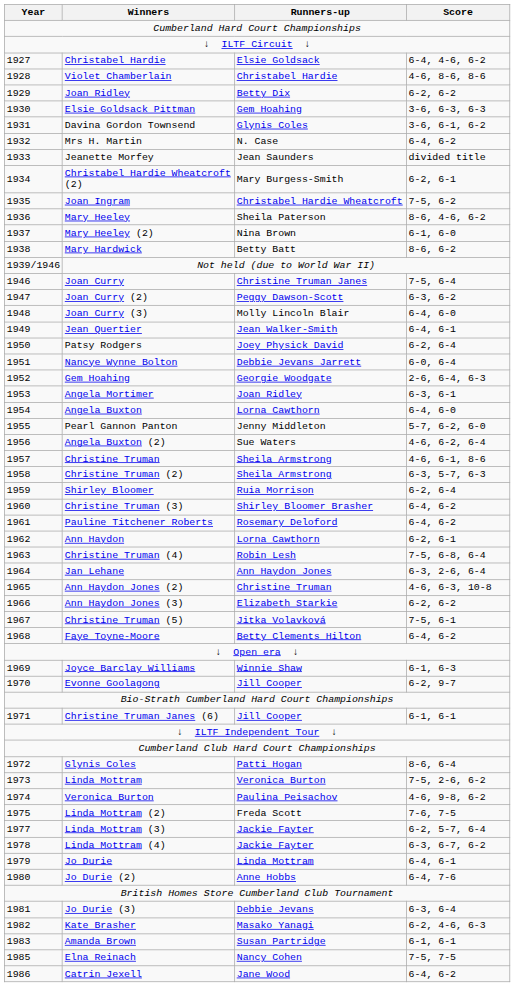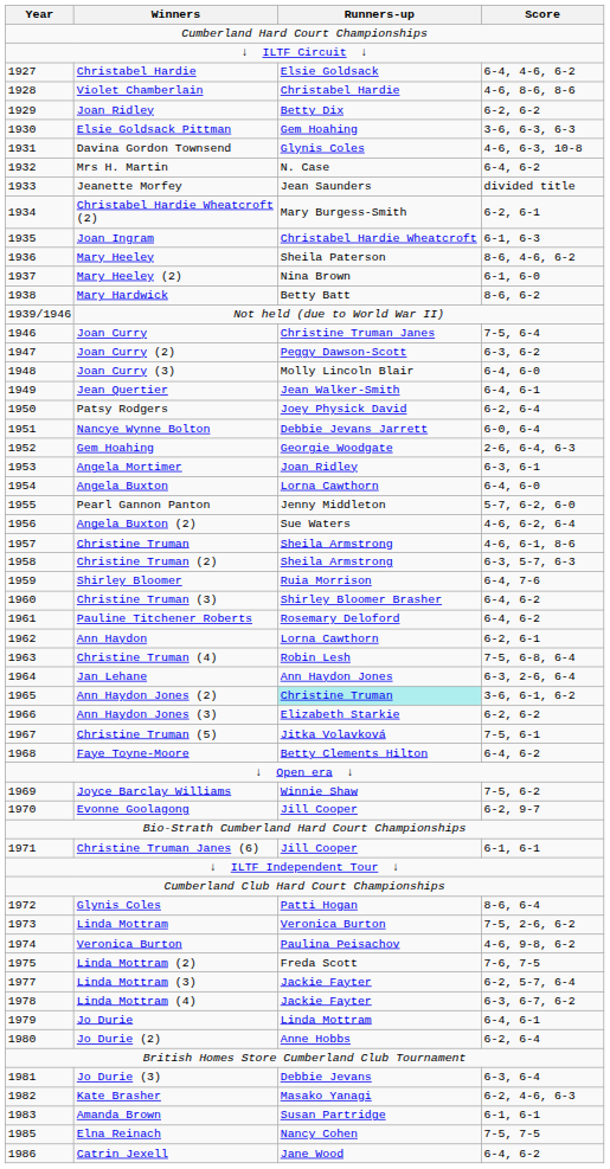 <table class="wikitable sortable">
 <tr>
 <th style="width:60px;">Year</th>
 <th style="width:220px;">Winners</th>
 <th style="width:220px;">Runners-up</th>
 <th style="width:130px;">Score</th>
 </tr>
 <tr>
 <td colspan=4 align=center><em>Cumberland Hard Court Championships</em></td>
 </tr>
 <tr>
 <td colspan=4 align=center>↓  <a href='#'>ILTF Circuit</a>  ↓</td>
 </tr>
 <tr>
 <td>1927</td>
 <td> <a href='#'>Christabel Hardie</a></td>
 <td> <a href='#'>Elsie Goldsack</a></td>
 <td>6-4, 4-6, 6-2</td>
 </tr>
 <tr>
 <td>1928</td>
 <td> <a href='#'>Violet Chamberlain</a></td>
 <td> <a href='#'>Christabel Hardie</a></td>
 <td>4-6, 8-6, 8-6</td>
 </tr>
 <tr>
 <td>1929</td>
 <td> <a href='#'>Joan Ridley</a></td>
 <td> <a href='#'>Betty Dix</a></td>
 <td>6-2, 6-2</td>
 </tr>
 <tr>
 <td>1930</td>
 <td> <a href='#'>Elsie Goldsack Pittman</a></td>
 <td> <a href='#'>Gem Hoahing</a></td>
 <td>3-6, 6-3, 6-3</td>
 </tr>
 <tr>
 <td>1931</td>
 <td> Davina Gordon Townsend</td>
 <td> <a href='#'>Glynis Coles</a></td>
-<td>3-6, 6-1, 6-2</td>
+<td>4-6, 6-3, 10-8</td>
 </tr>
 <tr>
 <td>1932</td>
 <td> Mrs H. Martin</td>
 <td> N. Case</td>
 <td>6-4, 6-2</td>
 </tr>
 <tr>
 <td>1933</td>
 <td> Jeanette Morfey</td>
 <td> Jean Saunders</td>
 <td>divided title</td>
 </tr>
 <tr>
 <td>1934</td>
 <td>  <a href='#'>Christabel Hardie Wheatcroft</a> (2)</td>
 <td> Mary Burgess-Smith</td>
 <td>6-2, 6-1</td>
 </tr>
 <tr>
 <td>1935</td>
 <td> <a href='#'>Joan Ingram</a></td>
 <td> <a href='#'>Christabel Hardie Wheatcroft</a></td>
-<td>7-5, 6-2</td>
+<td>6-1, 6-3</td>
 </tr>
 <tr>
 <td>1936</td>
 <td> <a href='#'>Mary Heeley</a></td>
 <td> Sheila Paterson</td>
 <td>8-6, 4-6, 6-2</td>
 </tr>
 <tr>
 <td>1937</td>
 <td> <a href='#'>Mary Heeley</a> (2)</td>
 <td> Nina Brown</td>
 <td>6-1, 6-0</td>
 </tr>
 <tr>
 <td>1938</td>
 <td> <a href='#'>Mary Hardwick</a></td>
 <td> Betty Batt</td>
 <td>8-6, 6-2</td>
 </tr>
 <tr>
 <td>1939/1946</td>
 <td colspan=4 align=center><em>Not held (due to World War II)</em></td>
 </tr>
 <tr>
 <td>1946</td>
 <td> <a href='#'>Joan Curry</a></td>
 <td> <a href='#'>Christine Truman Janes</a></td>
 <td>7-5, 6-4</td>
 </tr>
 <tr>
 <td>1947</td>
 <td> <a href='#'>Joan Curry</a> (2)</td>
 <td> <a href='#'>Peggy Dawson-Scott</a></td>
 <td>6-3, 6-2</td>
 </tr>
 <tr>
 <td>1948</td>
 <td> <a href='#'>Joan Curry</a> (3)</td>
 <td> Molly Lincoln Blair</td>
 <td>6-4, 6-0</td>
 </tr>
 <tr>
 <td>1949</td>
 <td> <a href='#'>Jean Quertier</a></td>
 <td> <a href='#'>Jean Walker-Smith</a></td>
 <td>6-4, 6-1</td>
 </tr>
 <tr>
 <td>1950</td>
 <td> Patsy Rodgers</td>
 <td> <a href='#'>Joey Physick David</a></td>
 <td>6-2, 6-4</td>
 </tr>
 <tr>
 <td>1951</td>
 <td> <a href='#'>Nancye Wynne Bolton</a></td>
 <td> <a href='#'>Debbie Jevans Jarrett</a></td>
 <td>6-0, 6-4</td>
 </tr>
 <tr>
 <td>1952</td>
 <td> <a href='#'>Gem Hoahing</a></td>
 <td> <a href='#'>Georgie Woodgate</a></td>
 <td>2-6, 6-4, 6-3</td>
 </tr>
 <tr>
 <td>1953</td>
 <td> <a href='#'>Angela Mortimer</a></td>
 <td> <a href='#'>Joan Ridley</a></td>
 <td>6-3, 6-1</td>
 </tr>
 <tr>
 <td>1954</td>
 <td> <a href='#'>Angela Buxton</a></td>
 <td> <a href='#'>Lorna Cawthorn</a></td>
 <td>6-4, 6-0</td>
 </tr>
 <tr>
 <td>1955</td>
 <td> Pearl Gannon Panton</td>
 <td> Jenny Middleton</td>
 <td>5-7, 6-2, 6-0</td>
 </tr>
 <tr>
 <td>1956</td>
 <td> <a href='#'>Angela Buxton</a> (2)</td>
 <td> Sue Waters</td>
 <td>4-6, 6-2, 6-4</td>
 </tr>
 <tr>
 <td>1957</td>
 <td> <a href='#'>Christine Truman</a></td>
 <td> <a href='#'>Sheila Armstrong</a></td>
 <td>4-6, 6-1, 8-6</td>
 </tr>
 <tr>
 <td>1958</td>
 <td> <a href='#'>Christine Truman</a> (2)</td>
 <td> <a href='#'>Sheila Armstrong</a></td>
 <td>6-3, 5-7, 6-3</td>
 </tr>
 <tr>
 <td>1959</td>
 <td> <a href='#'>Shirley Bloomer</a></td>
 <td> <a href='#'>Ruia Morrison</a></td>
-<td>6-2, 6-4</td>
+<td>6-4, 7-6</td>
 </tr>
 <tr>
 <td>1960</td>
 <td> <a href='#'>Christine Truman</a> (3)</td>
 <td> <a href='#'>Shirley Bloomer Brasher</a></td>
 <td>6-4, 6-2</td>
 </tr>
 <tr>
 <td>1961</td>
 <td> <a href='#'>Pauline Titchener Roberts</a></td>
 <td> <a href='#'>Rosemary Deloford</a></td>
 <td>6-4, 6-2</td>
 </tr>
 <tr>
 <td>1962</td>
 <td> <a href='#'>Ann Haydon</a></td>
 <td> <a href='#'>Lorna Cawthorn</a></td>
 <td>6-2, 6-1</td>
 </tr>
 <tr>
 <td>1963</td>
 <td> <a href='#'>Christine Truman</a> (4)</td>
 <td> <a href='#'>Robin Lesh</a></td>
 <td>7-5, 6-8, 6-4</td>
 </tr>
 <tr>
 <td>1964</td>
 <td> <a href='#'>Jan Lehane</a></td>
 <td> <a href='#'>Ann Haydon Jones</a></td>
 <td>6-3, 2-6, 6-4</td>
 </tr>
 <tr>
 <td>1965</td>
 <td> <a href='#'>Ann Haydon Jones</a> (2)</td>
-<td> <a href='#'>Christine Truman</a></td>
-<td>4-6, 6-3, 10-8</td>
+<td style="background: paleturquoise;"> <a href='#'>Christine Truman</a></td>
+<td>3-6, 6-1, 6-2</td>
 </tr>
 <tr>
 <td>1966</td>
 <td> <a href='#'>Ann Haydon Jones</a> (3)</td>
 <td> <a href='#'>Elizabeth Starkie</a></td>
 <td>6-2, 6-2</td>
 </tr>
 <tr>
 <td>1967</td>
 <td> <a href='#'>Christine Truman</a> (5)</td>
 <td> <a href='#'>Jitka Volavková</a></td>
 <td>7-5, 6-1</td>
 </tr>
 <tr>
 <td>1968</td>
 <td> <a href='#'>Faye Toyne-Moore</a></td>
 <td> <a href='#'>Betty Clements Hilton</a></td>
 <td>6-4, 6-2</td>
 </tr>
 <tr>
 <td colspan=4 align=center>↓  <a href='#'>Open era</a>  ↓</td>
 </tr>
 <tr>
 <td>1969</td>
 <td> <a href='#'>Joyce Barclay Williams</a></td>
 <td> <a href='#'>Winnie Shaw</a></td>
-<td>6-1, 6-3</td>
+<td>7-5, 6-2</td>
 </tr>
 <tr>
 <td>1970</td>
 <td> <a href='#'>Evonne Goolagong</a></td>
 <td> <a href='#'>Jill Cooper</a></td>
 <td>6-2, 9-7</td>
 </tr>
 <tr>
 <td colspan=4 align=center><em>Bio-Strath Cumberland Hard Court Championships</em></td>
 </tr>
 <tr>
 <td>1971</td>
 <td> <a href='#'>Christine Truman Janes</a> (6)</td>
 <td> <a href='#'>Jill Cooper</a></td>
 <td>6-1, 6-1</td>
 </tr>
 <tr>
 <td colspan=4 align=center>↓  <a href='#'>ILTF Independent Tour</a>  ↓</td>
 </tr>
 <tr>
 <td colspan=4 align=center><em> Cumberland Club Hard Court Championships</em></td>
 </tr>
 <tr>
 <td>1972</td>
 <td> <a href='#'>Glynis Coles</a></td>
 <td> <a href='#'>Patti Hogan</a></td>
 <td>8-6, 6-4</td>
 </tr>
 <tr>
 <td>1973</td>
 <td> <a href='#'>Linda Mottram</a></td>
 <td> <a href='#'>Veronica Burton</a></td>
 <td>7-5, 2-6, 6-2</td>
 </tr>
 <tr>
 <td>1974</td>
 <td> <a href='#'>Veronica Burton</a></td>
 <td> <a href='#'>Paulina Peisachov</a></td>
 <td>4-6, 9-8, 6-2</td>
 </tr>
 <tr>
 <td>1975</td>
 <td> <a href='#'>Linda Mottram</a> (2)</td>
 <td> Freda Scott</td>
 <td>7-6, 7-5</td>
 </tr>
 <tr>
 <td>1977</td>
 <td> <a href='#'>Linda Mottram</a> (3)</td>
 <td> <a href='#'>Jackie Fayter</a></td>
 <td>6-2, 5-7, 6-4</td>
 </tr>
 <tr>
 <td>1978</td>
 <td> <a href='#'>Linda Mottram</a> (4)</td>
 <td> <a href='#'>Jackie Fayter</a></td>
 <td>6-3, 6-7, 6-2</td>
 </tr>
 <tr>
 <td>1979</td>
 <td> <a href='#'>Jo Durie</a></td>
 <td> <a href='#'>Linda Mottram</a></td>
 <td>6-4, 6-1</td>
 </tr>
 <tr>
 <td>1980</td>
 <td> <a href='#'>Jo Durie</a> (2)</td>
 <td> <a href='#'>Anne Hobbs</a></td>
-<td>6-4, 7-6</td>
+<td>6-2, 6-4</td>
 </tr>
 <tr>
 <td colspan=4 align=center><em>British Homes Store Cumberland Club Tournament</em></td>
 </tr>
 <tr>
 <td>1981</td>
 <td> <a href='#'>Jo Durie</a> (3)</td>
 <td> <a href='#'>Debbie Jevans</a></td>
 <td>6-3, 6-4</td>
 </tr>
 <tr>
 <td>1982</td>
 <td> <a href='#'>Kate Brasher</a></td>
 <td> <a href='#'>Masako Yanagi</a></td>
 <td>6-2, 4-6, 6-3</td>
 </tr>
 <tr>
 <td>1983</td>
 <td> <a href='#'>Amanda Brown</a></td>
 <td> <a href='#'>Susan Partridge</a></td>
 <td>6-1, 6-1</td>
 </tr>
 <tr>
 <td>1985</td>
 <td> <a href='#'>Elna Reinach</a></td>
 <td> <a href='#'>Nancy Cohen</a></td>
 <td>7-5, 7-5</td>
 </tr>
 <tr>
 <td>1986</td>
 <td> <a href='#'>Catrin Jexell</a></td>
 <td> <a href='#'>Jane Wood</a></td>
 <td>6-4, 6-2</td>
 </tr>
 </table>
